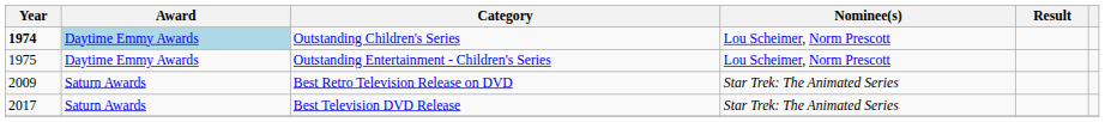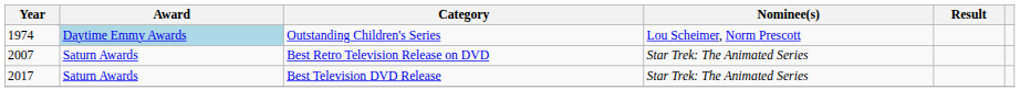 <table class="wikitable sortable" style="width:99%">
 <tr>
 <th scope="col">Year</th>
 <th scope="col">Award</th>
 <th scope="col">Category</th>
 <th scope="col">Nominee(s)</th>
 <th scope="col">Result</th>
 <th scope="col" class="unsortable"></th>
 </tr>
 <tr>
-<td><strong>1974</strong></td>
+<td>1974</td>
 <td style="background: lightblue;"><a href='#'>Daytime Emmy Awards</a></td>
 <td><a href='#'>Outstanding Children's Series</a></td>
 <td><a href='#'>Lou Scheimer</a>, <a href='#'>Norm Prescott</a></td>
 <td></td>
 <td></td>
 </tr>
 <tr>
-<td>1975</td>
-<td><a href='#'>Daytime Emmy Awards</a></td>
-<td><a href='#'>Outstanding Entertainment - Children's Series</a></td>
-<td><a href='#'>Lou Scheimer</a>, <a href='#'>Norm Prescott</a></td>
-<td></td>
-<td></td>
-</tr>
-<tr>
-<td>2009</td>
+<td>2007</td>
 <td><a href='#'>Saturn Awards</a></td>
 <td><a href='#'>Best Retro Television Release on DVD</a></td>
 <td><em>Star Trek: The Animated Series</em></td>
 <td></td>
 <td></td>
 </tr>
 <tr>
 <td>2017</td>
 <td><a href='#'>Saturn Awards</a></td>
 <td><a href='#'>Best Television DVD Release</a></td>
 <td><em>Star Trek: The Animated Series</em></td>
 <td></td>
 <td></td>
 </tr>
 <tr>
 </tr>
 </table>
